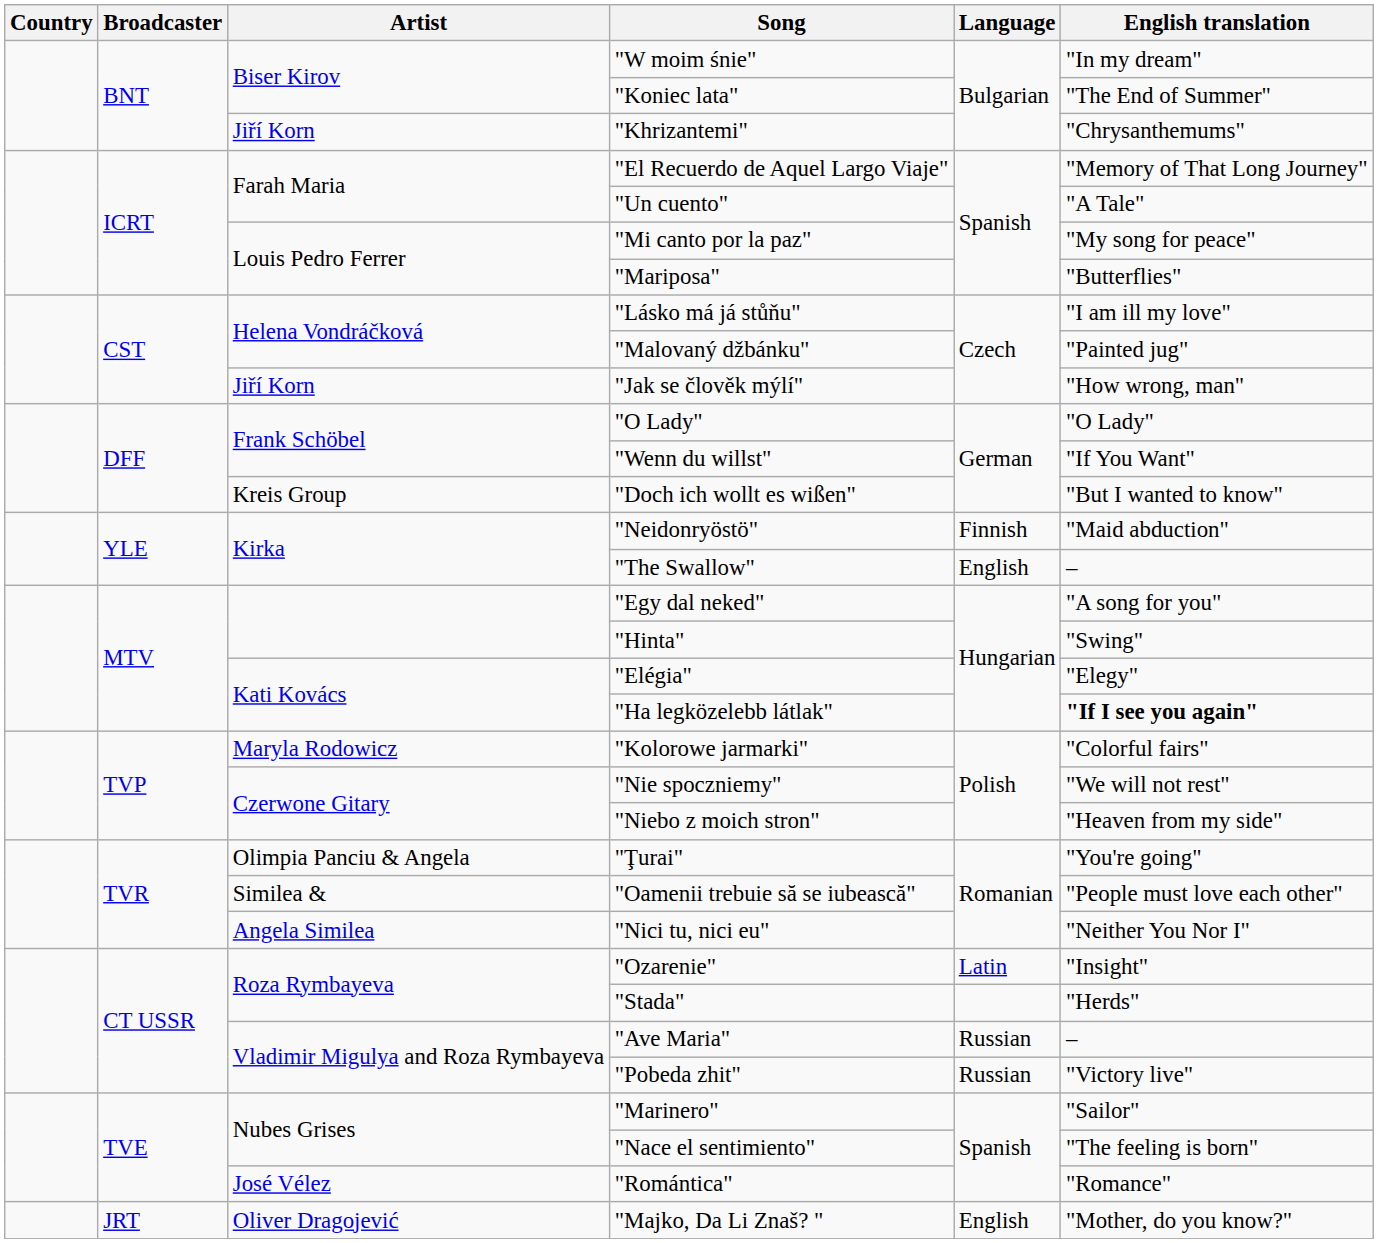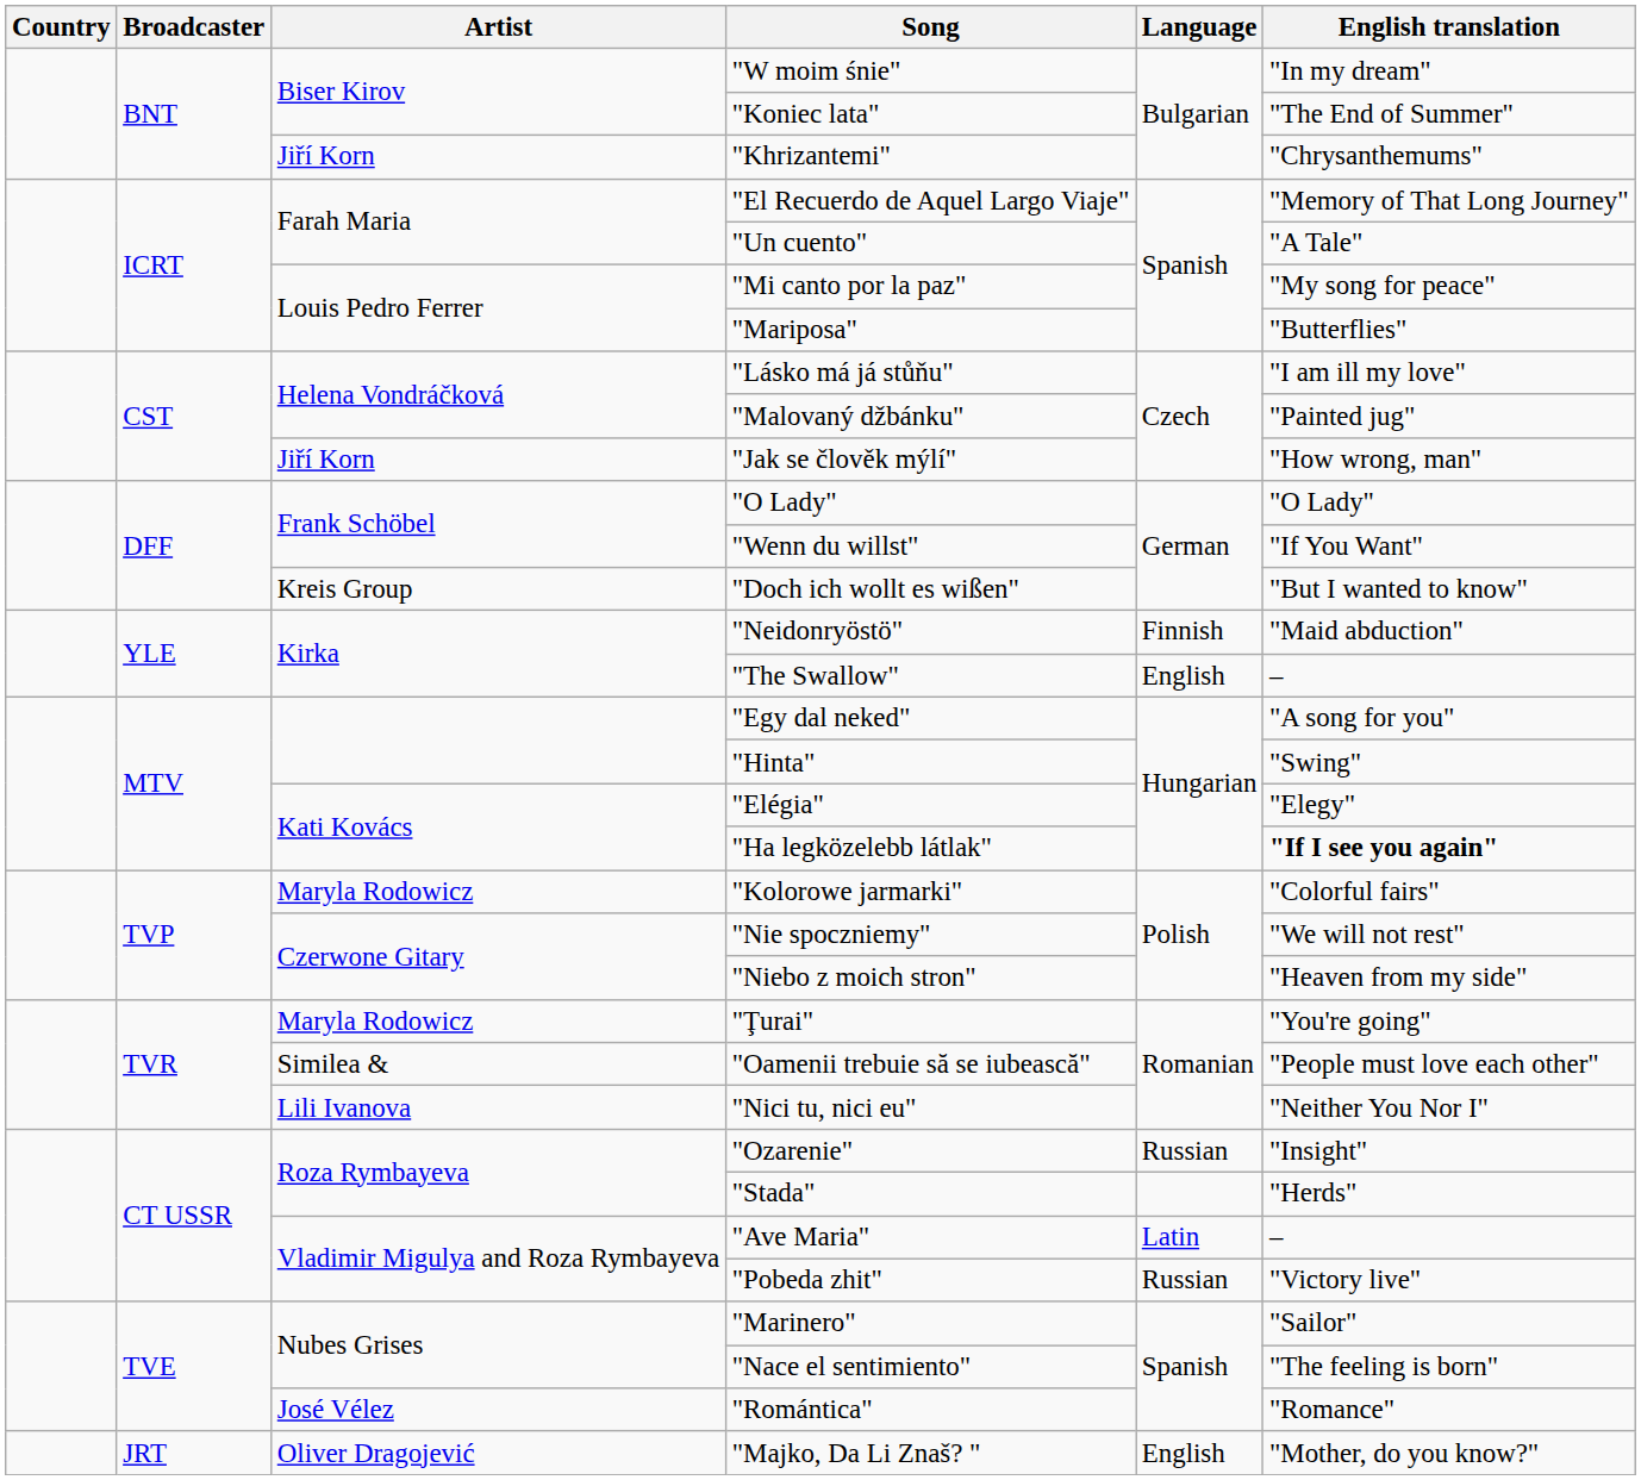 <table class="wikitable">
 <tr>
 <th>Country</th>
 <th>Broadcaster</th>
 <th>Artist</th>
 <th>Song</th>
 <th>Language</th>
 <th>English translation</th>
 </tr>
 <tr>
 <td rowspan="3"></td>
 <td rowspan="3"><a href='#'>BNT</a></td>
 <td rowspan="2"><a href='#'>Biser Kirov</a></td>
 <td>"W moim śnie"</td>
 <td rowspan="3">Bulgarian</td>
 <td>"In my dream"</td>
 </tr>
 <tr>
 <td>"Koniec lata"</td>
 <td>"The End of Summer"</td>
 </tr>
 <tr>
 <td><a href='#'>Jiří Korn</a></td>
 <td>"Khrizantemi"</td>
 <td>"Chrysanthemums"</td>
 </tr>
 <tr>
 <td rowspan="4"></td>
 <td rowspan="4"><a href='#'>ICRT</a></td>
 <td rowspan="2">Farah Maria</td>
 <td>"El Recuerdo de Aquel Largo Viaje"</td>
 <td rowspan="4">Spanish</td>
 <td>"Memory of That Long Journey"</td>
 </tr>
 <tr>
 <td>"Un cuento"</td>
 <td>"A Tale"</td>
 </tr>
 <tr>
 <td rowspan="2">Louis Pedro Ferrer</td>
 <td>"Mi canto por la paz"</td>
 <td>"My song for peace"</td>
 </tr>
 <tr>
 <td>"Mariposa"</td>
 <td>"Butterflies"</td>
 </tr>
 <tr>
 <td rowspan="3"></td>
 <td rowspan="3"><a href='#'>CST</a></td>
 <td rowspan="2"><a href='#'>Helena Vondráčková</a></td>
 <td>"Lásko má já stůňu"</td>
 <td rowspan="3">Czech</td>
 <td>"I am ill my love"</td>
 </tr>
 <tr>
 <td>"Malovaný džbánku"</td>
 <td>"Painted jug"</td>
 </tr>
 <tr>
 <td><a href='#'>Jiří Korn</a></td>
 <td>"Jak se člověk mýlí"</td>
 <td>"How wrong, man"</td>
 </tr>
 <tr>
 <td rowspan="3"></td>
 <td rowspan="3"><a href='#'>DFF</a></td>
 <td rowspan="2"><a href='#'>Frank Schöbel</a></td>
 <td>"O Lady"</td>
 <td rowspan="3">German</td>
 <td>"O Lady"</td>
 </tr>
 <tr>
 <td>"Wenn du willst"</td>
 <td>"If You Want"</td>
 </tr>
 <tr>
 <td>Kreis Group</td>
 <td>"Doch ich wollt es wißen"</td>
 <td>"But I wanted to know"</td>
 </tr>
 <tr>
 <td rowspan="2"></td>
 <td rowspan="2"><a href='#'>YLE</a></td>
 <td rowspan="2"><a href='#'>Kirka</a></td>
 <td>"Neidonryöstö"</td>
 <td>Finnish</td>
 <td>"Maid abduction"</td>
 </tr>
 <tr>
 <td>"The Swallow"</td>
 <td>English</td>
 <td>–</td>
 </tr>
 <tr>
 <td rowspan="4"></td>
 <td rowspan="4"><a href='#'>MTV</a></td>
 <td rowspan="2"></td>
 <td>"Egy dal neked"</td>
 <td rowspan="4">Hungarian</td>
 <td>"A song for you"</td>
 </tr>
 <tr>
 <td>"Hinta"</td>
 <td>"Swing"</td>
 </tr>
 <tr>
 <td rowspan="2"><a href='#'>Kati Kovács</a></td>
 <td>"Elégia"</td>
 <td>"Elegy"</td>
 </tr>
 <tr>
 <td>"Ha legközelebb látlak"</td>
 <td><strong>"If I see you again"</strong></td>
 </tr>
 <tr>
 <td rowspan="3"></td>
 <td rowspan="3"><a href='#'>TVP</a></td>
 <td><a href='#'>Maryla Rodowicz</a></td>
 <td>"Kolorowe jarmarki"</td>
 <td rowspan="3">Polish</td>
 <td>"Colorful fairs"</td>
 </tr>
 <tr>
 <td rowspan="2"><a href='#'>Czerwone Gitary</a></td>
 <td>"Nie spoczniemy"</td>
 <td>"We will not rest"</td>
 </tr>
 <tr>
 <td>"Niebo z moich stron"</td>
 <td>"Heaven from my side"</td>
 </tr>
 <tr>
 <td rowspan="3"></td>
 <td rowspan="3"><a href='#'>TVR</a></td>
-<td>Olimpia Panciu & Angela</td>
+<td><a href='#'>Maryla Rodowicz</a></td>
 <td>"Ţurai"</td>
 <td rowspan="3">Romanian</td>
 <td>"You're going"</td>
 </tr>
 <tr>
 <td>Similea & </td>
 <td>"Oamenii trebuie să se iubească"</td>
 <td>"People must love each other"</td>
 </tr>
 <tr>
-<td><a href='#'>Angela Similea</a></td>
+<td><a href='#'>Lili Ivanova</a></td>
 <td>"Nici tu, nici eu"</td>
 <td>"Neither You Nor I"</td>
 </tr>
 <tr>
 <td rowspan="4"></td>
 <td rowspan="4"><a href='#'>CT USSR</a></td>
 <td rowspan="2"><a href='#'>Roza Rymbayeva</a></td>
 <td>"Ozarenie"</td>
-<td><a href='#'>Latin</a></td>
+<td>Russian</td>
 <td>"Insight"</td>
 </tr>
 <tr>
 <td>"Stada"</td>
 <td></td>
 <td>"Herds"</td>
 </tr>
 <tr>
 <td rowspan="2"><a href='#'>Vladimir Migulya</a> and Roza Rymbayeva</td>
 <td>"Ave Maria"</td>
-<td>Russian</td>
+<td><a href='#'>Latin</a></td>
 <td>–</td>
 </tr>
 <tr>
 <td>"Pobeda zhit"</td>
 <td>Russian</td>
 <td>"Victory live"</td>
 </tr>
 <tr>
 <td rowspan="3"></td>
 <td rowspan="3"><a href='#'>TVE</a></td>
 <td rowspan="2">Nubes Grises</td>
 <td>"Marinero"</td>
 <td rowspan="3">Spanish</td>
 <td>"Sailor"</td>
 </tr>
 <tr>
 <td>"Nace el sentimiento"</td>
 <td>"The feeling is born"</td>
 </tr>
 <tr>
 <td><a href='#'>José Vélez</a></td>
 <td>"Romántica"</td>
 <td>"Romance"</td>
 </tr>
 <tr>
 <td></td>
 <td><a href='#'>JRT</a></td>
 <td><a href='#'>Oliver Dragojević</a></td>
 <td>"Majko, Da Li Znaš? "</td>
 <td>English</td>
 <td>"Mother, do you know?"</td>
 </tr>
 </table>
